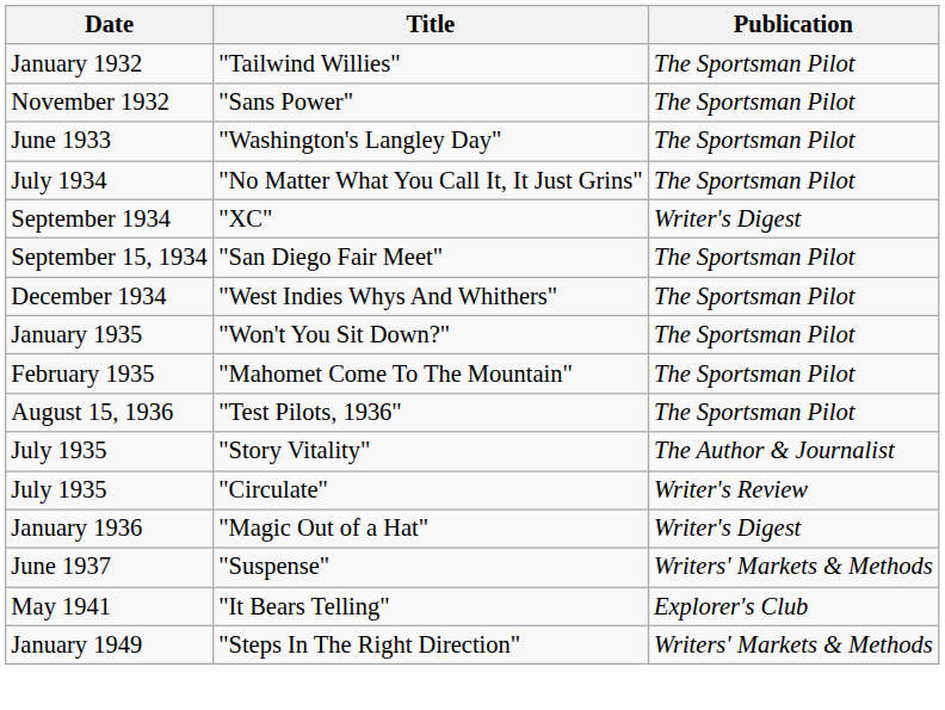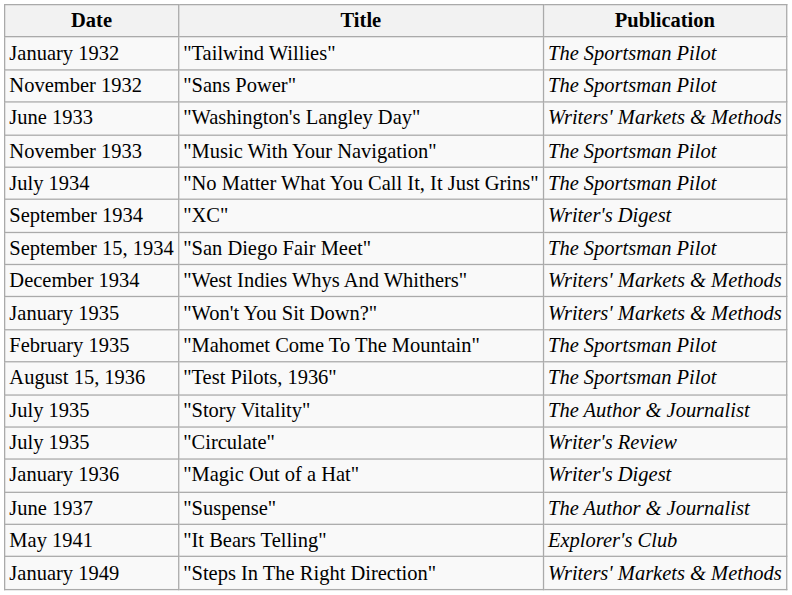 <table class="wikitable sortable ">
 <tr>
 <th>Date</th>
 <th>Title</th>
 <th>Publication</th>
 </tr>
 <tr>
 <td>January 1932</td>
 <td>"Tailwind Willies"</td>
 <td><em>The Sportsman Pilot</em></td>
 </tr>
 <tr>
 <td>November 1932</td>
 <td>"Sans Power"</td>
 <td><em>The Sportsman Pilot</em></td>
 </tr>
 <tr>
 <td>June 1933</td>
 <td>"Washington's Langley Day"</td>
+<td><em>Writers' Markets & Methods</em></td>
+</tr>
+<tr>
+<td>November 1933</td>
+<td>"Music With Your Navigation"</td>
 <td><em>The Sportsman Pilot</em></td>
 </tr>
 <tr>
 <td>July 1934</td>
 <td>"No Matter What You Call It, It Just Grins"</td>
 <td><em>The Sportsman Pilot</em></td>
 </tr>
 <tr>
 <td>September 1934</td>
 <td>"XC"</td>
 <td><em>Writer's Digest</em></td>
 </tr>
 <tr>
 <td>September 15, 1934</td>
 <td>"San Diego Fair Meet"</td>
 <td><em>The Sportsman Pilot</em></td>
 </tr>
 <tr>
 <td>December 1934</td>
 <td>"West Indies Whys And Whithers"</td>
-<td><em>The Sportsman Pilot</em></td>
+<td><em>Writers' Markets & Methods</em></td>
 </tr>
 <tr>
 <td>January 1935</td>
 <td>"Won't You Sit Down?"</td>
-<td><em>The Sportsman Pilot</em></td>
+<td><em>Writers' Markets & Methods</em></td>
 </tr>
 <tr>
 <td>February 1935</td>
 <td>"Mahomet Come To The Mountain"</td>
 <td><em>The Sportsman Pilot</em></td>
 </tr>
 <tr>
 <td>August 15, 1936</td>
 <td>"Test Pilots, 1936"</td>
 <td><em>The Sportsman Pilot</em></td>
 </tr>
 <tr>
 <td>July 1935</td>
 <td>"Story Vitality"</td>
 <td><em>The Author & Journalist</em></td>
 </tr>
 <tr>
 <td>July 1935</td>
 <td>"Circulate"</td>
 <td><em>Writer's Review</em></td>
 </tr>
 <tr>
 <td>January 1936</td>
 <td>"Magic Out of a Hat"</td>
 <td><em>Writer's Digest</em></td>
 </tr>
 <tr>
 <td>June 1937</td>
 <td>"Suspense"</td>
-<td><em>Writers' Markets & Methods</em></td>
+<td><em>The Author & Journalist</em></td>
 </tr>
 <tr>
 <td>May 1941</td>
 <td>"It Bears Telling"</td>
 <td><em>Explorer's Club</em></td>
 </tr>
 <tr>
 <td>January 1949</td>
 <td>"Steps In The Right Direction"</td>
 <td><em>Writers' Markets & Methods</em></td>
 </tr>
 </table>
